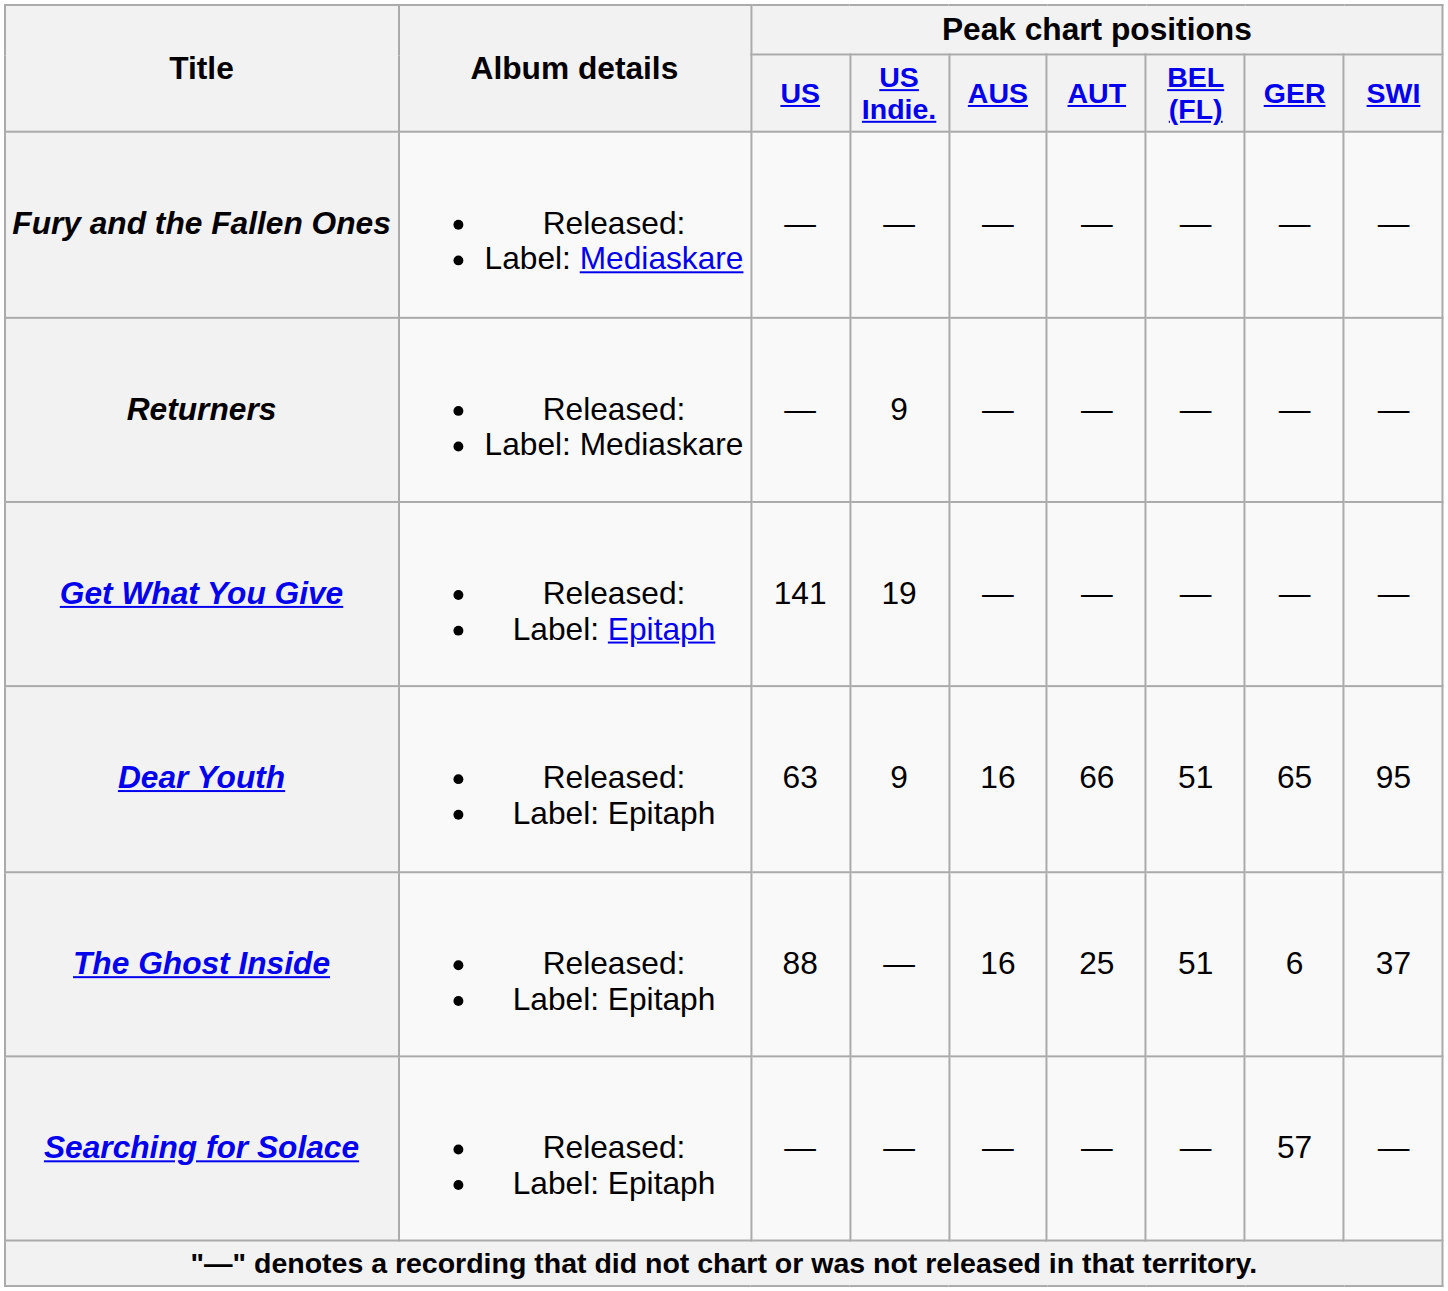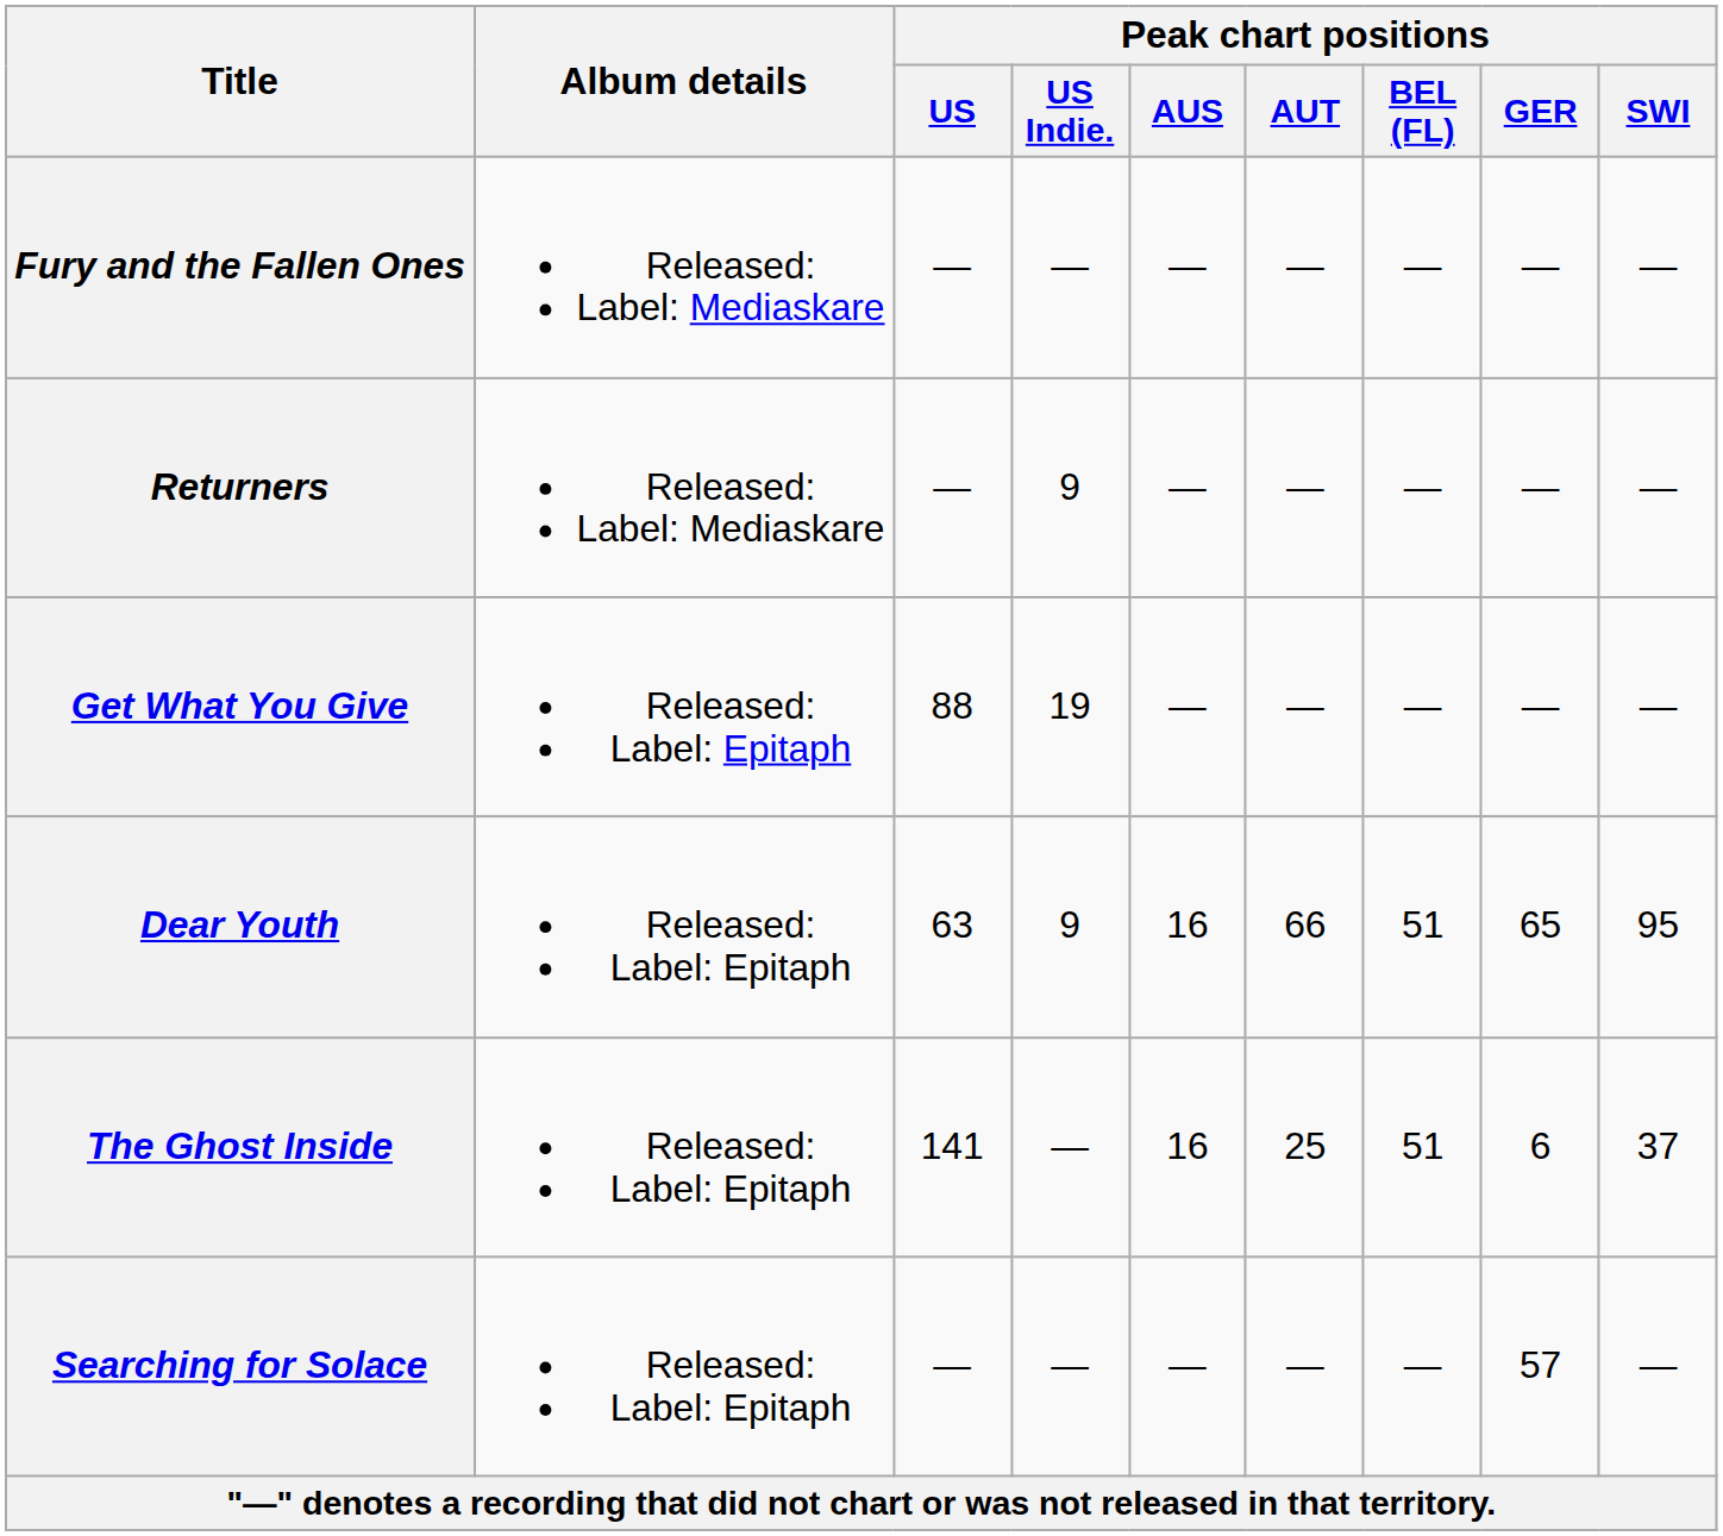 <table class="wikitable plainrowheaders sortable"  style="text-align:center;">
 <tr>
 <th rowspan="2">Title</th>
 <th rowspan="2">Album details</th>
 <th class="unsortable" colspan="7">Peak chart positions</th>
 </tr>
 <tr>
 <th style="width:3em;font-size:90%;" data-sort-type="number"><a href='#'>US</a> <br></th>
 <th style="width:3em;font-size:90%;" data-sort-type="number"><a href='#'>US <br>Indie.</a> <br></th>
 <th style="width:3em;font-size:90%;" data-sort-type="number"><a href='#'>AUS</a><br></th>
 <th style="width:3em;font-size:90%;" data-sort-type="number"><a href='#'>AUT</a><br></th>
 <th style="width:3em;font-size:90%;" data-sort-type="number"><a href='#'>BEL<br>(FL)</a><br></th>
 <th style="width:3em;font-size:90%;" data-sort-type="number"><a href='#'>GER</a><br></th>
 <th style="width:3em;font-size:90%;" data-sort-type="number"><a href='#'>SWI</a><br></th>
 </tr>
 <tr>
 <th scope="row"><em>Fury and the Fallen Ones</em></th>
 <td><br><ul><li>Released: </li><li>Label: <a href='#'>Mediaskare</a></li></ul></td>
 <td>—</td>
 <td>—</td>
 <td>—</td>
 <td>—</td>
 <td>—</td>
 <td>—</td>
 <td>—</td>
 </tr>
 <tr>
 <th scope="row"><em>Returners</em></th>
 <td><br><ul><li>Released: </li><li>Label: Mediaskare</li></ul></td>
 <td>—</td>
 <td>9</td>
 <td>—</td>
 <td>—</td>
 <td>—</td>
 <td>—</td>
 <td>—</td>
 </tr>
 <tr>
 <th scope="row"><em><a href='#'>Get What You Give</a></em></th>
 <td><br><ul><li>Released: </li><li>Label: <a href='#'>Epitaph</a></li></ul></td>
-<td>141<br></td>
+<td>88</td>
 <td>19</td>
 <td>—</td>
 <td>—</td>
 <td>—</td>
 <td>—</td>
 <td>—</td>
 </tr>
 <tr>
 <th scope="row"><em><a href='#'>Dear Youth</a></em></th>
 <td><br><ul><li>Released: </li><li>Label: Epitaph</li></ul></td>
 <td>63</td>
 <td>9</td>
 <td>16</td>
 <td>66</td>
 <td>51</td>
 <td>65</td>
 <td>95</td>
 </tr>
 <tr>
 <th scope="row"><em><a href='#'>The Ghost Inside</a></em></th>
 <td><br><ul><li>Released: </li><li>Label: Epitaph</li></ul></td>
-<td>88</td>
+<td>141<br></td>
 <td>—</td>
 <td>16</td>
 <td>25</td>
 <td>51</td>
 <td>6</td>
 <td>37</td>
 </tr>
 <tr>
 <th scope="row"><em><a href='#'>Searching for Solace</a></em></th>
 <td><br><ul><li>Released: </li><li>Label: Epitaph</li></ul></td>
 <td>—</td>
 <td>—</td>
 <td>—</td>
 <td>—</td>
 <td>—</td>
 <td>57</td>
 <td>—</td>
 </tr>
 <tr>
 <th colspan="15" style="font-size:90%">"—" denotes a recording that did not chart or was not released in that territory.</th>
 </tr>
 </table>
